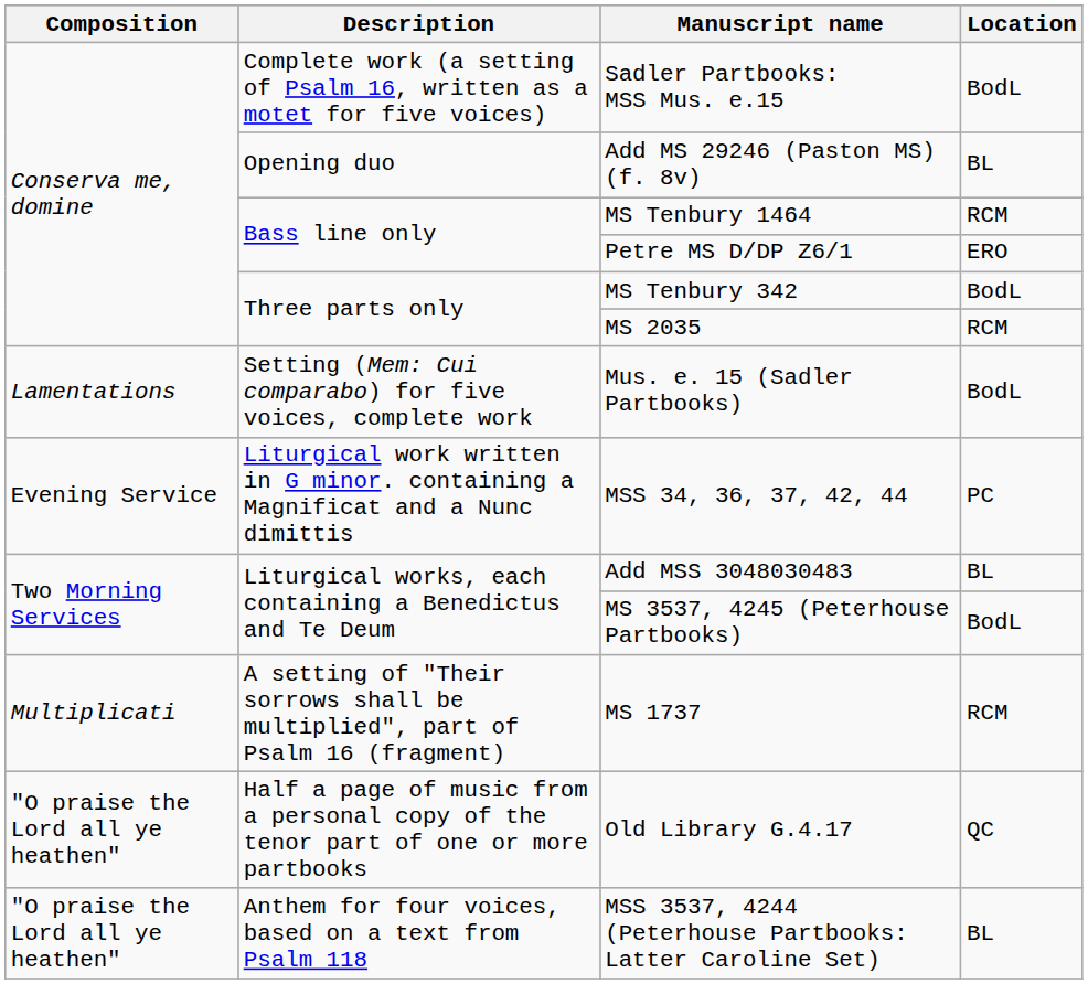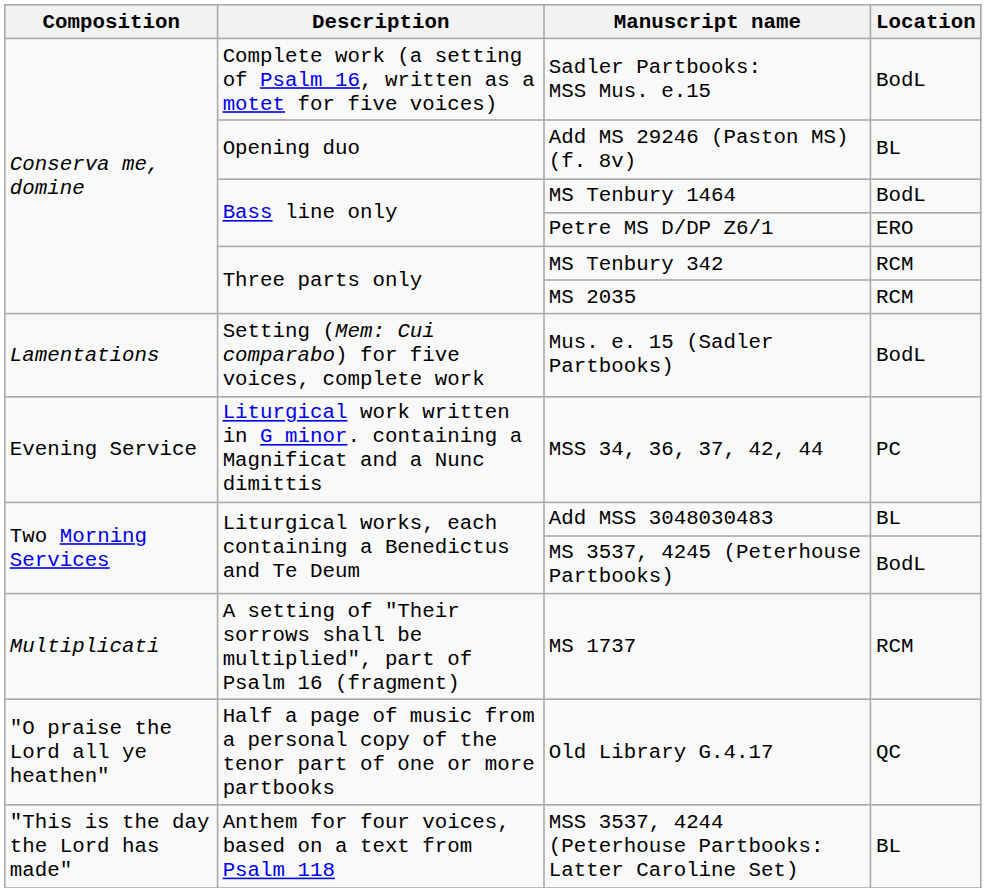 <table class="wikitable">
 <tr>
 <th>Composition</th>
 <th>Description</th>
 <th>Manuscript name</th>
 <th>Location</th>
 </tr>
 <tr>
 <td rowspan="6"><em>Conserva me, domine</em></td>
 <td>Complete work (a setting of <a href='#'>Psalm 16</a>, written as a <a href='#'>motet</a> for five voices)</td>
 <td>Sadler Partbooks: MSS Mus. e.15</td>
 <td>BodL</td>
 </tr>
 <tr>
 <td>Opening duo</td>
 <td>Add MS 29246 (Paston MS) (f. 8v)</td>
 <td>BL</td>
 </tr>
 <tr>
 <td rowspan="2"><a href='#'>Bass</a> line only</td>
 <td>MS Tenbury 1464</td>
-<td>RCM</td>
+<td>BodL</td>
 </tr>
 <tr>
 <td>Petre MS D/DP Z6/1</td>
 <td>ERO</td>
 </tr>
 <tr>
 <td rowspan="2">Three parts only</td>
 <td>MS Tenbury 342</td>
-<td>BodL</td>
+<td>RCM</td>
 </tr>
 <tr>
 <td>MS 2035</td>
 <td>RCM</td>
 </tr>
 <tr>
 <td><em>Lamentations</em></td>
 <td>Setting (<em>Mem: Cui comparabo</em>) for five voices, complete work</td>
 <td>Mus. e. 15 (Sadler Partbooks)</td>
 <td>BodL</td>
 </tr>
 <tr>
 <td>Evening Service</td>
 <td><a href='#'>Liturgical</a> work written in <a href='#'>G minor</a>. containing a Magnificat and a Nunc dimittis</td>
 <td>MSS 34, 36, 37, 42, 44</td>
 <td>PC</td>
 </tr>
 <tr>
 <td rowspan="2">Two <a href='#'>Morning Services</a></td>
 <td rowspan="2">Liturgical works, each containing a Benedictus and Te Deum</td>
 <td>Add MSS 3048030483</td>
 <td>BL</td>
 </tr>
 <tr>
 <td>MS 3537,  4245 (Peterhouse Partbooks)</td>
 <td>BodL</td>
 </tr>
 <tr>
 <td><em>Multiplicati</em></td>
 <td>A setting of "Their sorrows shall be multiplied", part of Psalm 16 (fragment)</td>
 <td>MS 1737</td>
 <td>RCM</td>
 </tr>
 <tr>
 <td>"O praise the Lord all ye heathen"</td>
 <td>Half a page of music from a personal copy of the tenor part of one or more partbooks</td>
 <td>Old Library G.4.17</td>
 <td>QC</td>
 </tr>
 <tr>
-<td>"O praise the Lord all ye heathen"</td>
+<td>"This is the day the Lord has made"</td>
 <td>Anthem for four voices, based on a text from <a href='#'>Psalm 118</a></td>
 <td>MSS 3537, 4244 (Peterhouse Partbooks: Latter Caroline Set)</td>
 <td>BL</td>
 </tr>
 </table>
